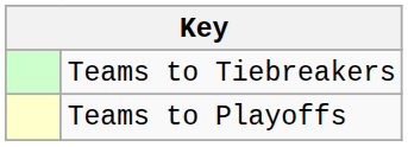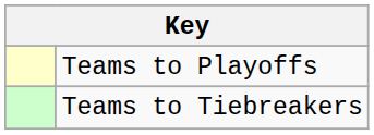 <table class="wikitable" style="text-align: center">
 <tr>
 <th colspan=2>Key</th>
 </tr>
 <tr>
+<td style="background:#ffffcc; width:20px;"></td>
+<td align=left>Teams to Playoffs</td>
+</tr>
+<tr>
 <td style="background:#ccffcc; width:20px;"></td>
 <td align=left>Teams to Tiebreakers</td>
 </tr>
-<tr>
-<td style="background:#ffffcc; width:20px;"></td>
-<td align=left>Teams to Playoffs</td>
-</tr>
 </table>
